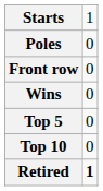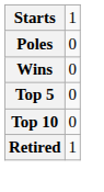 <table class="wikitable" style="text-align:center">
 <tr>
 <th>Starts</th>
 <td>1</td>
 </tr>
 <tr>
 <th>Poles</th>
-<td>0</td>
-</tr>
-<tr>
-<th>Front row</th>
 <td>0</td>
 </tr>
 <tr>
 <th>Wins</th>
 <td>0</td>
 </tr>
 <tr>
 <th>Top 5</th>
 <td>0</td>
 </tr>
 <tr>
 <th>Top 10</th>
 <td>0</td>
 </tr>
 <tr>
 <th>Retired</th>
-<td><strong>1</strong></td>
+<td>1</td>
 </tr>
 </table>
